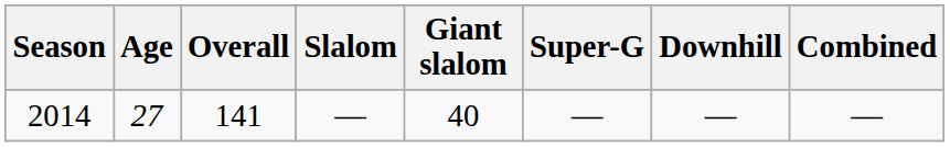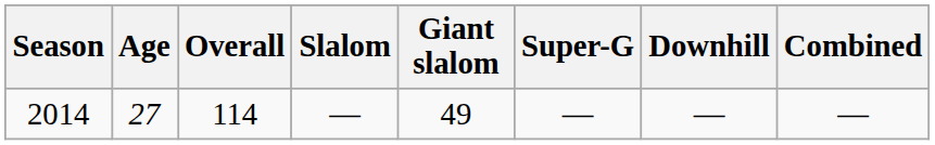 <table class=wikitable style="text-align:center">
 <tr>
 <th>Season</th>
 <th>Age</th>
 <th>Overall</th>
 <th>Slalom</th>
 <th>Giant<br> slalom </th>
 <th>Super-G</th>
 <th>Downhill</th>
 <th>Combined</th>
 </tr>
 <tr>
 <td>2014</td>
 <td><em>27</em></td>
-<td>141</td>
+<td>114</td>
 <td>—</td>
-<td>40</td>
+<td>49</td>
 <td>—</td>
 <td>—</td>
 <td>—</td>
 </tr>
 </table>
